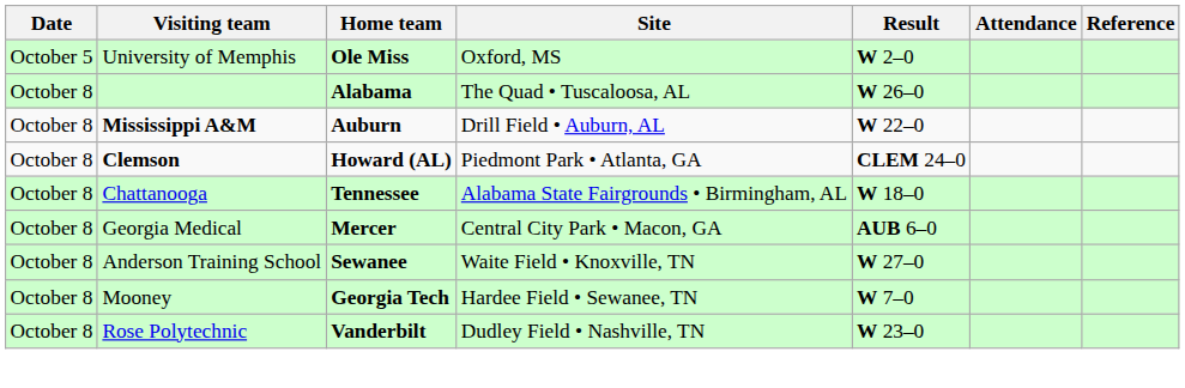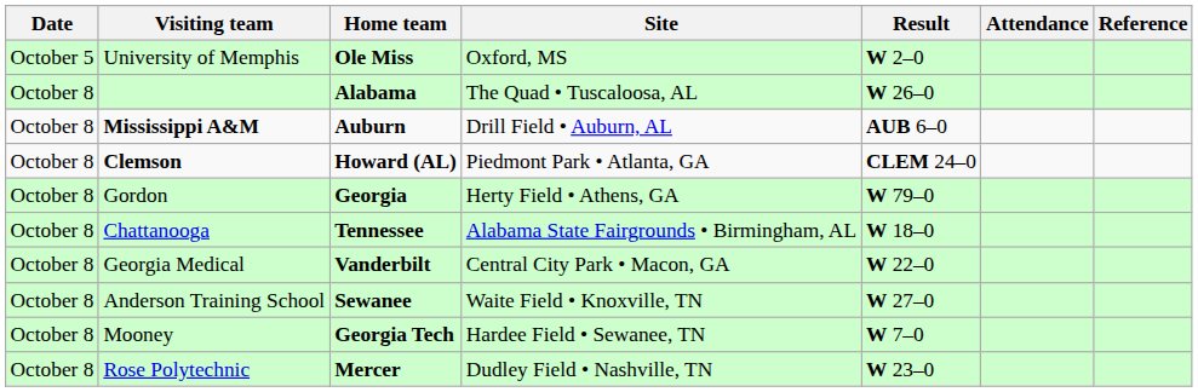 <table class="wikitable" style="font-size:95%;">
 <tr>
 <th>Date</th>
 <th>Visiting team</th>
 <th>Home team</th>
 <th>Site</th>
 <th>Result</th>
 <th>Attendance</th>
 <th class="unsortable">Reference</th>
 </tr>
 <tr bgcolor=ccffcc>
 <td>October 5</td>
 <td>University of Memphis</td>
 <td><strong>Ole Miss</strong></td>
 <td>Oxford, MS</td>
 <td><strong>W</strong> 2–0</td>
 <td></td>
 <td></td>
 </tr>
 <tr bgcolor=ccffcc>
 <td>October 8</td>
 <td></td>
 <td><strong>Alabama</strong></td>
 <td>The Quad • Tuscaloosa, AL</td>
 <td><strong>W</strong> 26–0</td>
 <td></td>
 <td></td>
 </tr>
 <tr bgcolor=>
 <td>October 8</td>
 <td><strong>Mississippi A&M</strong></td>
 <td><strong>Auburn</strong></td>
 <td>Drill Field • <a href='#'>Auburn, AL</a></td>
-<td><strong>W</strong> 22–0</td>
+<td><strong>AUB</strong> 6–0</td>
 <td></td>
 <td></td>
 </tr>
 <tr bgcolor=>
 <td>October 8</td>
 <td><strong>Clemson</strong></td>
 <td><strong>Howard (AL)</strong></td>
 <td>Piedmont Park • Atlanta, GA</td>
 <td><strong>CLEM</strong> 24–0</td>
+<td></td>
+<td></td>
+</tr>
+<tr bgcolor=ccffcc>
+<td>October 8</td>
+<td>Gordon</td>
+<td><strong>Georgia</strong></td>
+<td>Herty Field • Athens, GA</td>
+<td><strong>W</strong> 79–0</td>
 <td></td>
 <td></td>
 </tr>
 <tr bgcolor=ccffcc>
 <td>October 8</td>
 <td><a href='#'>Chattanooga</a></td>
 <td><strong>Tennessee</strong></td>
 <td><a href='#'>Alabama State Fairgrounds</a> • Birmingham, AL</td>
 <td><strong>W</strong> 18–0</td>
 <td></td>
 <td></td>
 </tr>
 <tr bgcolor=ccffcc>
 <td>October 8</td>
 <td>Georgia Medical</td>
-<td><strong>Mercer</strong></td>
+<td><strong>Vanderbilt</strong></td>
 <td>Central City Park • Macon, GA</td>
-<td><strong>AUB</strong> 6–0</td>
+<td><strong>W</strong> 22–0</td>
 <td></td>
 <td></td>
 </tr>
 <tr bgcolor=ccffcc>
 <td>October 8</td>
 <td>Anderson Training School</td>
 <td><strong>Sewanee</strong></td>
 <td>Waite Field • Knoxville, TN</td>
 <td><strong>W</strong> 27–0</td>
 <td></td>
 <td></td>
 </tr>
 <tr bgcolor=ccffcc>
 <td>October 8</td>
 <td>Mooney</td>
 <td><strong>Georgia Tech</strong></td>
 <td>Hardee Field • Sewanee, TN</td>
 <td><strong>W</strong> 7–0</td>
 <td></td>
 <td></td>
 </tr>
 <tr bgcolor=ccffcc>
 <td>October 8</td>
 <td><a href='#'>Rose Polytechnic</a></td>
-<td><strong>Vanderbilt</strong></td>
+<td><strong>Mercer</strong></td>
 <td>Dudley Field • Nashville, TN</td>
 <td><strong>W</strong> 23–0</td>
 <td></td>
 <td></td>
 </tr>
 </table>
